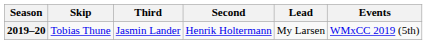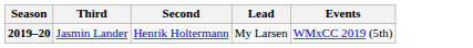 <table class="wikitable">
 <tr>
 <th scope="col">Season</th>
-<th scope="col">Skip</th>
 <th scope="col">Third</th>
 <th scope="col">Second</th>
 <th scope="col">Lead</th>
 <th scope="col">Events</th>
 </tr>
 <tr>
 <th scope="row">2019–20</th>
-<td><a href='#'>Tobias Thune</a></td>
 <td><a href='#'>Jasmin Lander</a></td>
 <td><a href='#'>Henrik Holtermann</a></td>
 <td>My Larsen</td>
 <td><a href='#'>WMxCC 2019</a> (5th)</td>
 </tr>
 </table>
